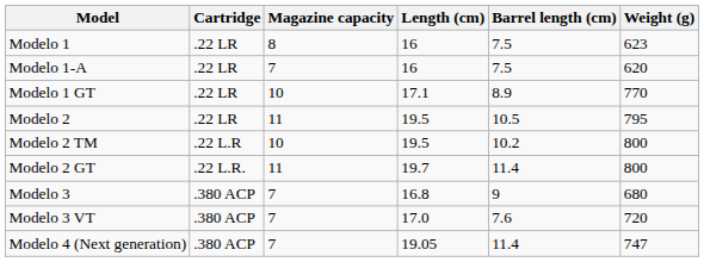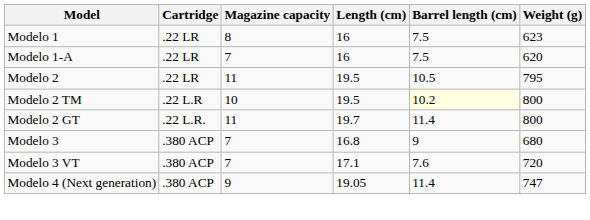 <table class="wikitable">
 <tr>
 <th>Model</th>
 <th>Cartridge</th>
 <th>Magazine capacity</th>
 <th>Length (cm)</th>
 <th>Barrel length (cm)</th>
 <th>Weight (g)</th>
 </tr>
 <tr>
 <td>Modelo 1</td>
 <td>.22 LR</td>
 <td>8</td>
 <td>16</td>
 <td>7.5</td>
 <td>623</td>
 </tr>
 <tr>
 <td>Modelo 1-A</td>
 <td>.22 LR</td>
 <td>7</td>
 <td>16</td>
 <td>7.5</td>
 <td>620</td>
 </tr>
 <tr>
-<td>Modelo 1 GT</td>
-<td>.22 LR</td>
-<td>10</td>
-<td>17.1</td>
-<td>8.9</td>
-<td>770</td>
-</tr>
-<tr>
 <td>Modelo 2</td>
 <td>.22 LR</td>
 <td>11</td>
 <td>19.5</td>
 <td>10.5</td>
 <td>795</td>
 </tr>
 <tr>
 <td>Modelo 2 TM</td>
 <td>.22 L.R</td>
 <td>10</td>
 <td>19.5</td>
-<td>10.2</td>
+<td style="background: lightyellow;">10.2</td>
 <td>800</td>
 </tr>
 <tr>
 <td>Modelo 2 GT</td>
 <td>.22 L.R.</td>
 <td>11</td>
 <td>19.7</td>
 <td>11.4</td>
 <td>800</td>
 </tr>
 <tr>
 <td>Modelo 3</td>
 <td>.380 ACP</td>
 <td>7</td>
 <td>16.8</td>
 <td>9</td>
 <td>680</td>
 </tr>
 <tr>
 <td>Modelo 3 VT</td>
 <td>.380 ACP</td>
 <td>7</td>
-<td>17.0</td>
+<td>17.1</td>
 <td>7.6</td>
 <td>720</td>
 </tr>
 <tr>
 <td>Modelo 4 (Next generation)</td>
 <td>.380 ACP</td>
-<td>7</td>
+<td>9</td>
 <td>19.05</td>
 <td>11.4</td>
 <td>747</td>
 </tr>
 </table>
